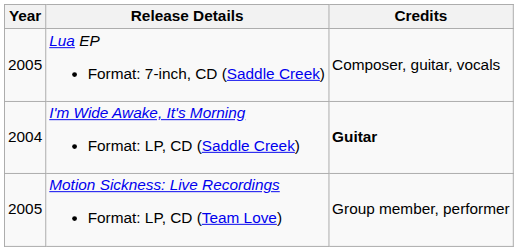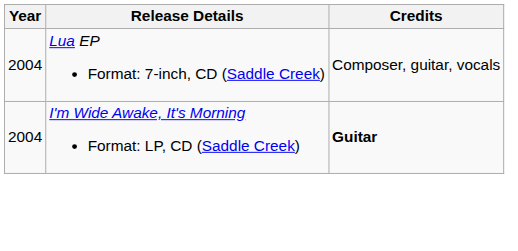 <table class="wikitable">
 <tr>
 <th>Year</th>
 <th>Release Details</th>
 <th>Credits</th>
 </tr>
 <tr>
-<td>2005</td>
+<td>2004</td>
 <td><em><a href='#'>Lua</a> EP</em><br><ul><li>Format: 7-inch, CD (<a href='#'>Saddle Creek</a>)</li></ul></td>
 <td>Composer, guitar, vocals</td>
 </tr>
 <tr>
 <td>2004</td>
 <td><em><a href='#'>I'm Wide Awake, It's Morning</a></em><br><ul><li>Format: LP, CD (<a href='#'>Saddle Creek</a>)</li></ul></td>
 <td><strong>Guitar</strong></td>
 </tr>
-<tr>
-<td>2005</td>
-<td><em><a href='#'>Motion Sickness: Live Recordings</a></em><br><ul><li>Format: LP, CD (<a href='#'>Team Love</a>)</li></ul></td>
-<td>Group member, performer</td>
-</tr>
 </table>
